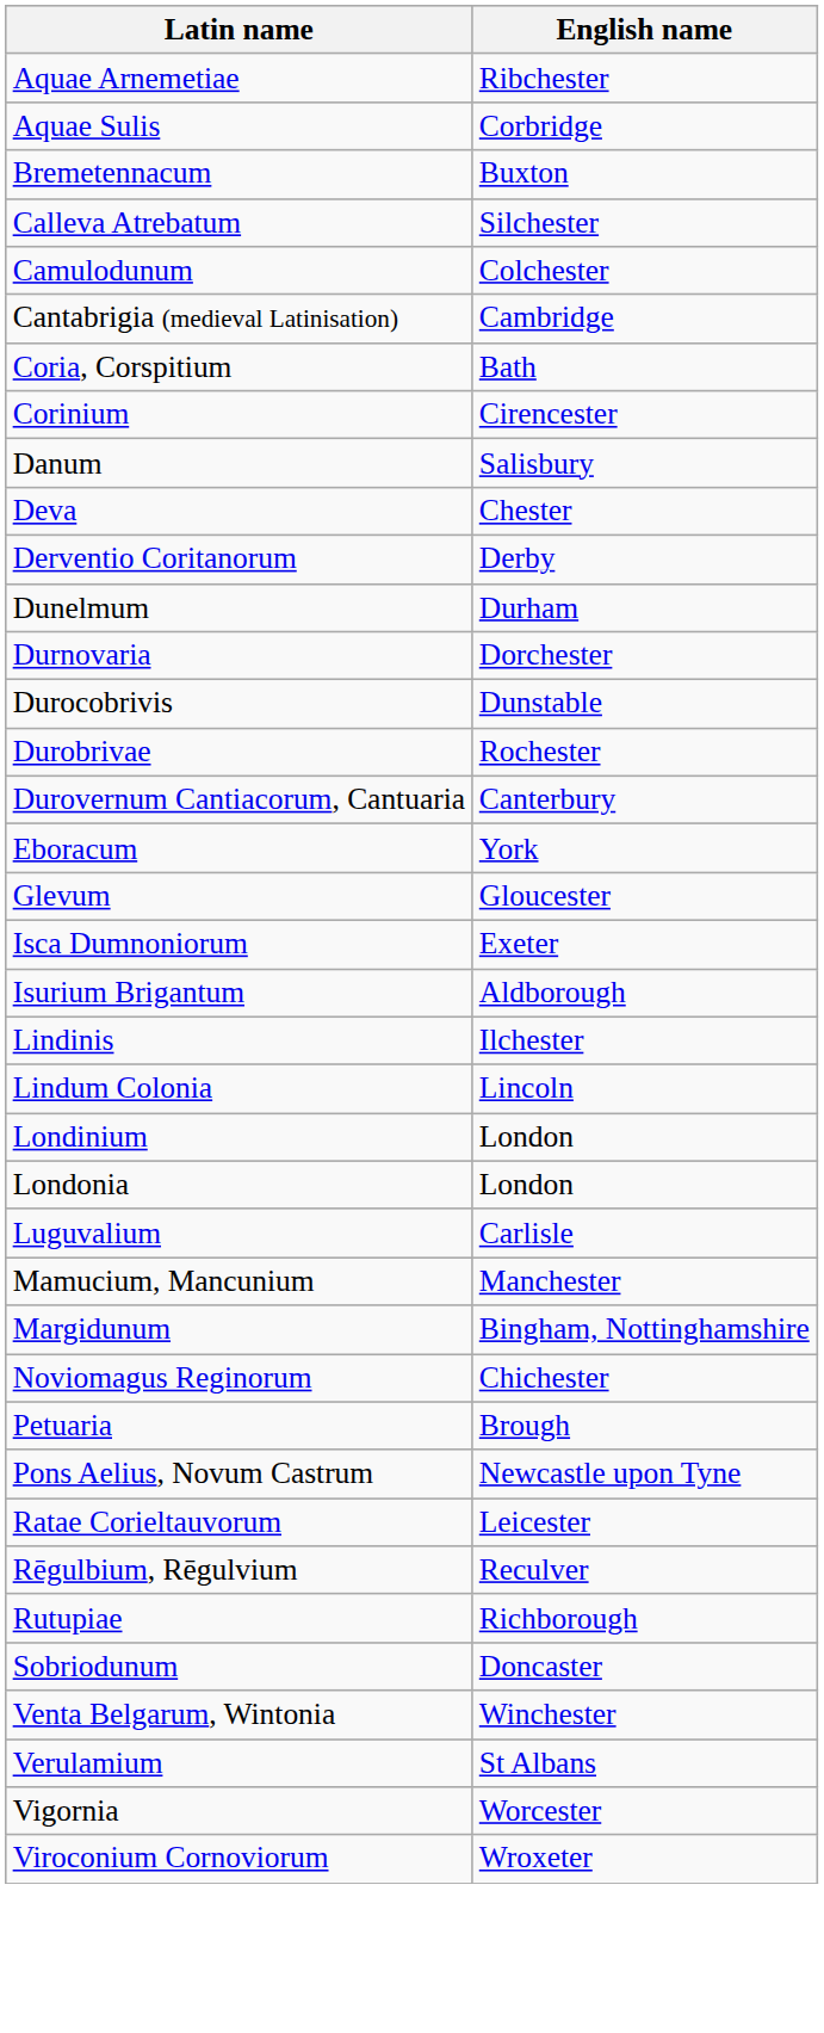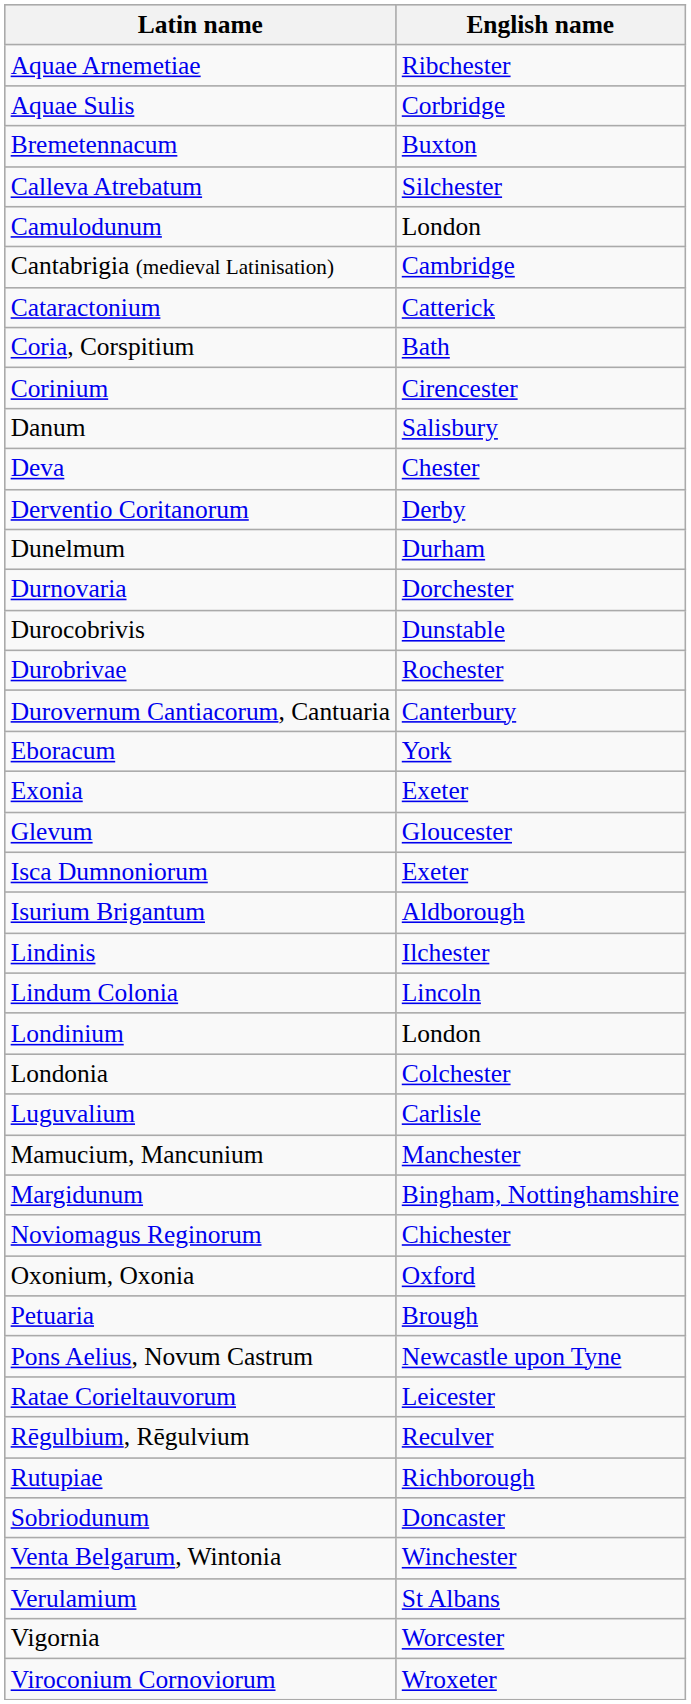 <table class="wikitable sortable">
 <tr>
 <th>Latin name</th>
 <th>English name</th>
 </tr>
 <tr>
 <td><a href='#'>Aquae Arnemetiae</a></td>
 <td><a href='#'>Ribchester</a></td>
 </tr>
 <tr>
 <td><a href='#'>Aquae Sulis</a></td>
 <td><a href='#'>Corbridge</a></td>
 </tr>
 <tr>
 <td><a href='#'>Bremetennacum</a></td>
 <td><a href='#'>Buxton</a></td>
 </tr>
 <tr>
 <td><a href='#'>Calleva Atrebatum</a></td>
 <td><a href='#'>Silchester</a></td>
 </tr>
 <tr>
 <td><a href='#'>Camulodunum</a></td>
-<td><a href='#'>Colchester</a></td>
+<td>London</td>
 </tr>
 <tr>
 <td>Cantabrigia <small>(medieval Latinisation)</small></td>
 <td><a href='#'>Cambridge</a></td>
+</tr>
+<tr>
+<td><a href='#'>Cataractonium</a></td>
+<td><a href='#'>Catterick</a></td>
 </tr>
 <tr>
 <td><a href='#'>Coria</a>, Corspitium</td>
 <td><a href='#'>Bath</a></td>
 </tr>
 <tr>
 <td><a href='#'>Corinium</a></td>
 <td><a href='#'>Cirencester</a></td>
 </tr>
 <tr>
 <td>Danum</td>
 <td><a href='#'>Salisbury</a></td>
 </tr>
 <tr>
 <td><a href='#'>Deva</a></td>
 <td><a href='#'>Chester</a></td>
 </tr>
 <tr>
 <td><a href='#'>Derventio Coritanorum</a></td>
 <td><a href='#'>Derby</a></td>
 </tr>
 <tr>
 <td>Dunelmum</td>
 <td><a href='#'>Durham</a></td>
 </tr>
 <tr>
 <td><a href='#'>Durnovaria</a></td>
 <td><a href='#'>Dorchester</a></td>
 </tr>
 <tr>
 <td>Durocobrivis</td>
 <td><a href='#'>Dunstable</a></td>
 </tr>
 <tr>
 <td><a href='#'>Durobrivae</a></td>
 <td><a href='#'>Rochester</a></td>
 </tr>
 <tr>
 <td><a href='#'>Durovernum Cantiacorum</a>, Cantuaria</td>
 <td><a href='#'>Canterbury</a></td>
 </tr>
 <tr>
 <td><a href='#'>Eboracum</a></td>
 <td><a href='#'>York</a></td>
 </tr>
 <tr>
+<td><a href='#'>Exonia</a></td>
+<td><a href='#'>Exeter</a></td>
+</tr>
+<tr>
 <td><a href='#'>Glevum</a></td>
 <td><a href='#'>Gloucester</a></td>
 </tr>
 <tr>
 <td><a href='#'>Isca Dumnoniorum</a></td>
 <td><a href='#'>Exeter</a></td>
 </tr>
 <tr>
 <td><a href='#'>Isurium Brigantum</a></td>
 <td><a href='#'>Aldborough</a></td>
 </tr>
 <tr>
 <td><a href='#'>Lindinis</a></td>
 <td><a href='#'>Ilchester</a></td>
 </tr>
 <tr>
 <td><a href='#'>Lindum Colonia</a></td>
 <td><a href='#'>Lincoln</a></td>
 </tr>
 <tr>
 <td><a href='#'>Londinium</a></td>
 <td>London</td>
 </tr>
 <tr>
 <td>Londonia</td>
-<td>London</td>
+<td><a href='#'>Colchester</a></td>
 </tr>
 <tr>
 <td><a href='#'>Luguvalium</a></td>
 <td><a href='#'>Carlisle</a></td>
 </tr>
 <tr>
 <td>Mamucium, Mancunium</td>
 <td><a href='#'>Manchester</a></td>
 </tr>
 <tr>
 <td><a href='#'>Margidunum</a></td>
 <td><a href='#'>Bingham, Nottinghamshire</a></td>
 </tr>
 <tr>
 <td><a href='#'>Noviomagus Reginorum</a></td>
 <td><a href='#'>Chichester</a></td>
+</tr>
+<tr>
+<td>Oxonium, Oxonia</td>
+<td><a href='#'>Oxford</a></td>
 </tr>
 <tr>
 <td><a href='#'>Petuaria</a></td>
 <td><a href='#'>Brough</a></td>
 </tr>
 <tr>
 <td><a href='#'>Pons Aelius</a>, Novum Castrum</td>
 <td><a href='#'>Newcastle upon Tyne</a></td>
 </tr>
 <tr>
 <td><a href='#'>Ratae Corieltauvorum</a></td>
 <td><a href='#'>Leicester</a></td>
 </tr>
 <tr>
 <td><a href='#'>Rēgulbium</a>, Rēgulvium</td>
 <td><a href='#'>Reculver</a></td>
 </tr>
 <tr>
 <td><a href='#'>Rutupiae</a></td>
 <td><a href='#'>Richborough</a></td>
 </tr>
 <tr>
 <td><a href='#'>Sobriodunum</a></td>
 <td><a href='#'>Doncaster</a></td>
 </tr>
 <tr>
 <td><a href='#'>Venta Belgarum</a>, Wintonia</td>
 <td><a href='#'>Winchester</a></td>
 </tr>
 <tr>
 <td><a href='#'>Verulamium</a></td>
 <td><a href='#'>St Albans</a></td>
 </tr>
 <tr>
 <td>Vigornia</td>
 <td><a href='#'>Worcester</a></td>
 </tr>
 <tr>
 <td><a href='#'>Viroconium Cornoviorum</a></td>
 <td><a href='#'>Wroxeter</a></td>
 </tr>
 </table>
